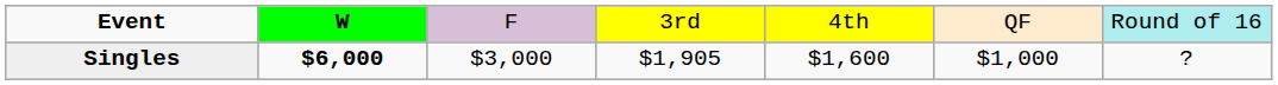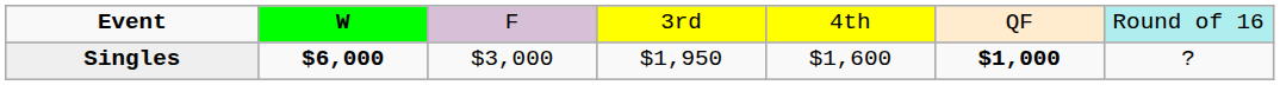 <table class=wikitable style=font-size:95%;text-align:center>
 <tr>
 <td style="width:130px"><strong>Event</strong></td>
 <td style="width:85px; background:lime"><strong>W</strong></td>
 <td style="width:85px; background:thistle">F</td>
 <td style="width:85px; background:#ffff00">3rd</td>
 <td style="width:85px; background:#ffff00">4th</td>
 <td style="width:85px; background:#ffebcd">QF</td>
 <td style="width:85px; background:#afeeee">Round of 16</td>
 </tr>
 <tr>
 <th style=background:#efefef>Singles </th>
 <td><strong>$6,000</strong></td>
 <td>$3,000</td>
-<td>$1,905</td>
+<td>$1,950</td>
 <td>$1,600</td>
-<td>$1,000</td>
+<td><strong>$1,000</strong></td>
 <td>?</td>
 </tr>
 </table>
